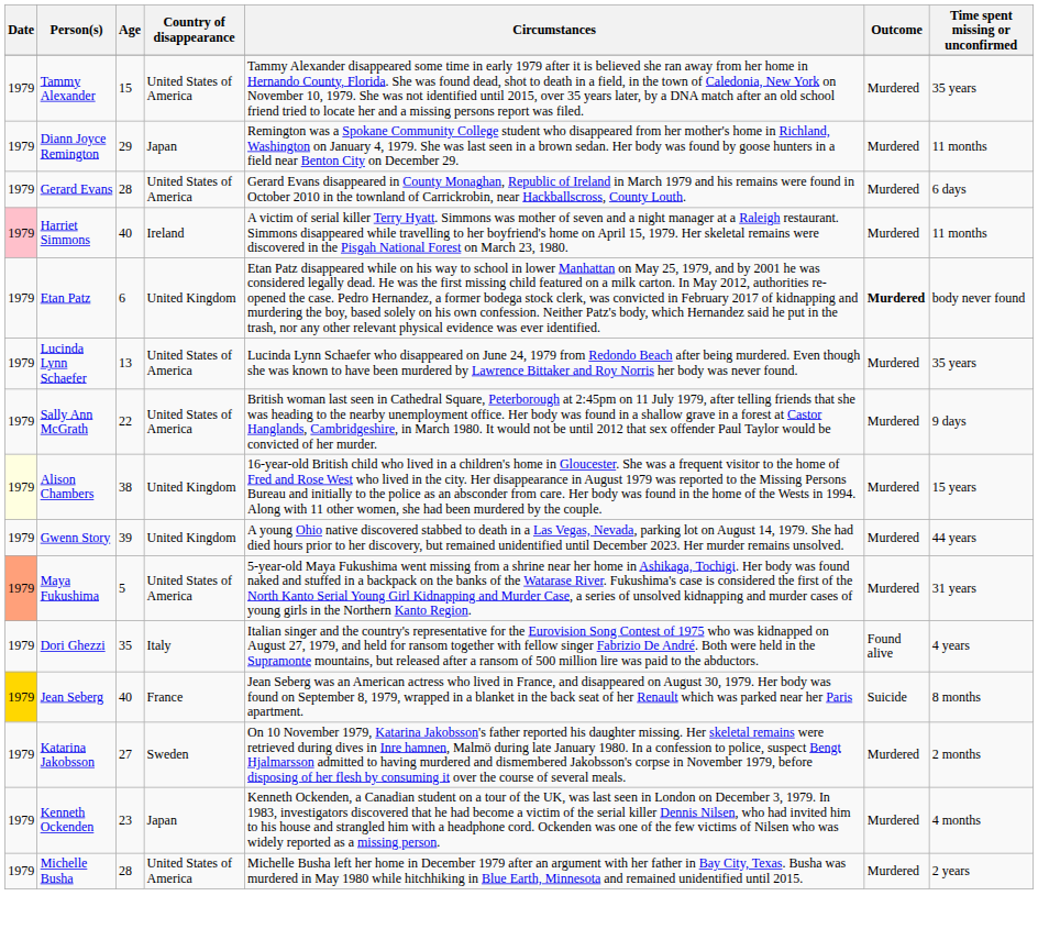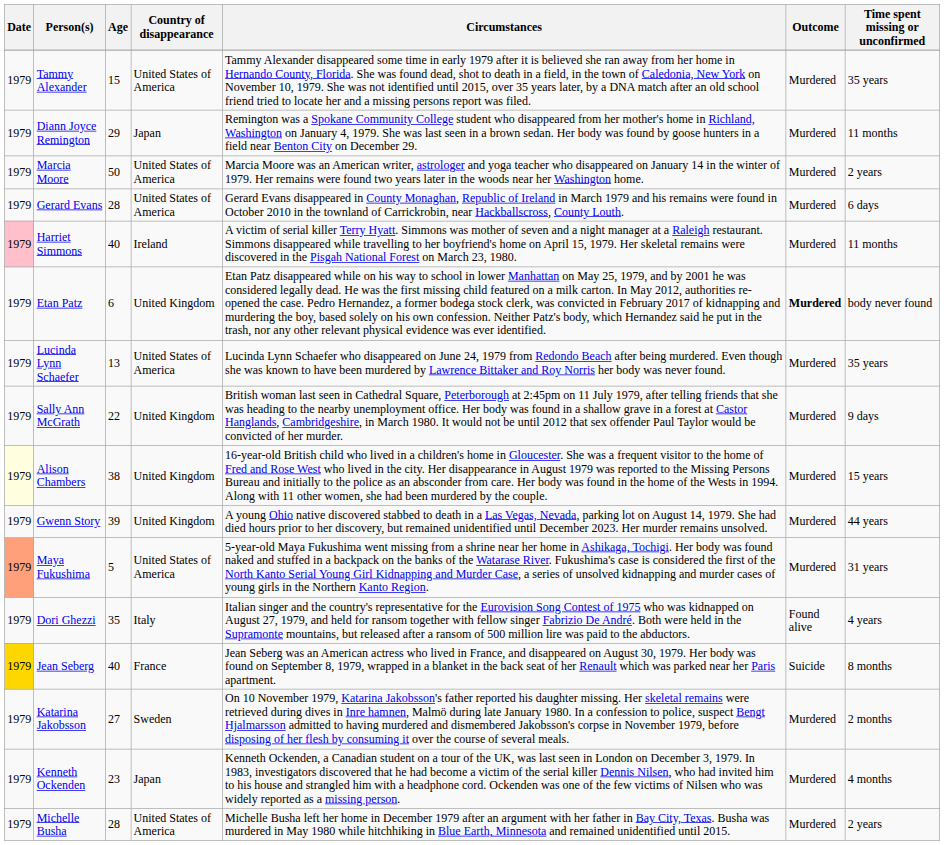 <table class="wikitable sortable zebra">
 <tr>
 <th data-sort-type="isoDate">Date</th>
 <th data-sort-type="text">Person(s)</th>
 <th data-sort-type="text">Age</th>
 <th>Country of disappearance</th>
 <th class="unsortable">Circumstances</th>
 <th data-sort-type="text">Outcome</th>
 <th data-sort-type="value">Time spent missing or unconfirmed</th>
 </tr>
 <tr>
 </tr>
 <tr>
 <td data-sort-value="1979">1979</td>
 <td><a href='#'>Tammy Alexander</a></td>
 <td>15</td>
 <td>United States of America</td>
 <td>Tammy Alexander disappeared some time in early 1979 after it is believed she ran away from her home in <a href='#'>Hernando County, Florida</a>. She was found dead, shot to death in a field, in the town of <a href='#'>Caledonia, New York</a> on November 10, 1979. She was not identified until 2015, over 35 years later, by a DNA match after an old school friend tried to locate her and a missing persons report was filed.</td>
 <td>Murdered</td>
 <td data-sort-value="12775">35 years</td>
 </tr>
 <tr>
 <td data-sort-value="1979-01-04">1979</td>
 <td><a href='#'>Diann Joyce Remington</a></td>
 <td>29</td>
 <td>Japan</td>
 <td>Remington was a <a href='#'>Spokane Community College</a> student who disappeared from her mother's home in <a href='#'>Richland, Washington</a> on January 4, 1979. She was last seen in a brown sedan. Her body was found by goose hunters in a field near <a href='#'>Benton City</a> on December 29.</td>
 <td>Murdered</td>
 <td data-sort-value="0009">11 months</td>
+</tr>
+<tr>
+<td data-sort-value="1979">1979</td>
+<td><a href='#'>Marcia Moore</a></td>
+<td>50</td>
+<td>United States of America</td>
+<td rowspan="1">Marcia Moore was an American writer, <a href='#'>astrologer</a> and yoga teacher who disappeared on January 14 in the winter of 1979. Her remains were found two years later in the woods near her <a href='#'>Washington</a> home.</td>
+<td>Murdered</td>
+<td data-sort-value="0730">2 years</td>
 </tr>
 <tr>
 <td data-sort-value="1979">1979</td>
 <td><a href='#'>Gerard Evans</a></td>
 <td>28</td>
 <td>United States of America</td>
 <td>Gerard Evans disappeared in <a href='#'>County Monaghan</a>, <a href='#'>Republic of Ireland</a> in March 1979 and his remains were found in October 2010 in the townland of Carrickrobin, near <a href='#'>Hackballscross</a>, <a href='#'>County Louth</a>.</td>
 <td>Murdered</td>
 <td>6 days</td>
 </tr>
 <tr>
 <td style="background: pink;">1979</td>
 <td><a href='#'>Harriet Simmons</a></td>
 <td>40</td>
 <td>Ireland</td>
 <td>A victim of serial killer <a href='#'>Terry Hyatt</a>. Simmons was mother of seven and a night manager at a <a href='#'>Raleigh</a> restaurant. Simmons disappeared while travelling to her boyfriend's home on April 15, 1979. Her skeletal remains were discovered in the <a href='#'>Pisgah National Forest</a> on March 23, 1980.</td>
 <td>Murdered</td>
 <td>11 months</td>
 </tr>
 <tr>
 <td data-sort-value="1979-05-25">1979</td>
 <td><a href='#'>Etan Patz</a></td>
 <td data-sort-value="006">6</td>
 <td>United Kingdom</td>
 <td>Etan Patz disappeared while on his way to school in lower <a href='#'>Manhattan</a> on May 25, 1979, and by 2001 he was considered legally dead. He was the first missing child featured on a milk carton. In May 2012, authorities re-opened the case. Pedro Hernandez, a former bodega stock clerk, was convicted in February 2017 of kidnapping and murdering the boy, based solely on his own confession. Neither Patz's body, which Hernandez said he put in the trash, nor any other relevant physical evidence was ever identified.</td>
 <td><strong>Murdered</strong></td>
 <td>body never found</td>
 </tr>
 <tr>
 <td data-sort-value="1979">1979</td>
 <td><a href='#'>Lucinda Lynn Schaefer</a></td>
 <td>13</td>
 <td>United States of America</td>
 <td>Lucinda Lynn Schaefer who disappeared on June 24, 1979  from <a href='#'>Redondo Beach</a> after being murdered. Even though she was known to have been murdered by <a href='#'>Lawrence Bittaker and Roy Norris</a> her body was never found.</td>
 <td>Murdered</td>
 <td data-sort-value="12775">35 years</td>
 </tr>
 <tr>
 <td>1979</td>
 <td><a href='#'>Sally Ann McGrath</a></td>
 <td>22</td>
-<td>United States of America</td>
+<td>United Kingdom</td>
 <td>British woman last seen in Cathedral Square, <a href='#'>Peterborough</a> at 2:45pm on 11 July 1979, after telling friends that she was heading to the nearby unemployment office. Her body was found in a shallow grave in a forest at <a href='#'>Castor Hanglands</a>, <a href='#'>Cambridgeshire</a>, in March 1980. It would not be until 2012 that sex offender Paul Taylor would be convicted of her murder.</td>
 <td>Murdered</td>
 <td data-sort-value="0009">9 days</td>
 </tr>
 <tr>
 <td style="background: lightyellow;">1979</td>
 <td><a href='#'>Alison Chambers</a></td>
 <td>38</td>
 <td>United Kingdom</td>
 <td>16-year-old British child who lived in a children's home in <a href='#'>Gloucester</a>. She was a frequent visitor to the home of <a href='#'>Fred and Rose West</a> who lived in the city. Her disappearance in August 1979 was reported to the Missing Persons Bureau and initially to the police as an absconder from care. Her body was found in the home of the Wests in 1994. Along with 11 other women, she had been murdered by the couple.</td>
 <td>Murdered</td>
 <td>15 years</td>
 </tr>
 <tr>
 <td>1979</td>
 <td><a href='#'>Gwenn Story</a></td>
 <td>39</td>
 <td>United Kingdom</td>
 <td>A young <a href='#'>Ohio</a> native discovered stabbed to death in a <a href='#'>Las Vegas, Nevada</a>, parking lot on August 14, 1979. She had died hours prior to her discovery, but remained unidentified until December 2023. Her murder remains unsolved.</td>
 <td>Murdered</td>
 <td>44 years</td>
 </tr>
 <tr>
 <td style="background: lightsalmon;">1979</td>
 <td><a href='#'>Maya Fukushima</a></td>
 <td>5</td>
 <td>United States of America</td>
 <td>5-year-old Maya Fukushima went missing from a shrine near her home in <a href='#'>Ashikaga, Tochigi</a>. Her body was found naked and stuffed in a backpack on the banks of the <a href='#'>Watarase River</a>. Fukushima's case is considered the first of the <a href='#'>North Kanto Serial Young Girl Kidnapping and Murder Case</a>, a series of unsolved kidnapping and murder cases of young girls in the Northern <a href='#'>Kanto Region</a>.</td>
 <td>Murdered</td>
 <td data-sort-value="11315">31 years</td>
 </tr>
 <tr>
 <td>1979</td>
 <td><a href='#'>Dori Ghezzi</a></td>
 <td>35</td>
 <td>Italy</td>
 <td>Italian singer and the country's representative for the <a href='#'>Eurovision Song Contest of 1975</a> who was kidnapped on August 27, 1979, and held for ransom together with fellow singer <a href='#'>Fabrizio De André</a>. Both were held in the <a href='#'>Supramonte</a> mountains, but released after a ransom of 500 million lire was paid to the abductors.</td>
 <td>Found alive</td>
 <td data-sort-value="0004">4 years</td>
 </tr>
 <tr>
 <td data-sort-value="1979-08-30" style="background: gold;">1979</td>
 <td><a href='#'>Jean Seberg</a></td>
 <td>40</td>
 <td>France</td>
 <td>Jean Seberg was an American actress who lived in France, and disappeared on August 30, 1979. Her body was found on September 8, 1979, wrapped in a blanket in the back seat of her <a href='#'>Renault</a> which was parked near her <a href='#'>Paris</a> apartment.</td>
 <td>Suicide</td>
 <td>8 months</td>
 </tr>
 <tr>
 <td data-sort-value="1979-11-10">1979</td>
 <td><a href='#'>Katarina Jakobsson</a></td>
 <td>27</td>
 <td>Sweden</td>
 <td>On 10 November 1979, <a href='#'>Katarina Jakobsson</a>'s father reported his daughter missing. Her <a href='#'>skeletal remains</a> were retrieved during dives in <a href='#'>Inre hamnen</a>, Malmö during late January 1980. In a confession to police, suspect <a href='#'>Bengt Hjalmarsson</a> admitted to having murdered and dismembered Jakobsson's corpse in November 1979, before <a href='#'>disposing of her flesh by consuming it</a> over the course of several meals.</td>
 <td>Murdered</td>
 <td data-sort-value="0009">2 months</td>
 </tr>
 <tr>
 <td data-sort-value="1979-12-03">1979</td>
 <td><a href='#'>Kenneth Ockenden</a></td>
 <td>23</td>
 <td>Japan</td>
 <td>Kenneth Ockenden, a Canadian student on a tour of the UK, was last seen in London on December 3, 1979. In 1983, investigators discovered that he had become a victim of the serial killer <a href='#'>Dennis Nilsen</a>, who had invited him to his house and strangled him with a headphone cord. Ockenden was one of the few victims of Nilsen who was widely reported as a <a href='#'>missing person</a>.</td>
 <td>Murdered</td>
 <td>4 months</td>
 </tr>
 <tr>
 <td data-sort-value="1979">1979</td>
 <td><a href='#'>Michelle Busha</a></td>
 <td>28</td>
 <td>United States of America</td>
 <td>Michelle Busha left her home in December 1979 after an argument with her father in <a href='#'>Bay City, Texas</a>. Busha was murdered in May 1980 while hitchhiking in <a href='#'>Blue Earth, Minnesota</a> and remained unidentified until 2015.</td>
 <td>Murdered</td>
 <td>2 years</td>
 </tr>
 </table>
